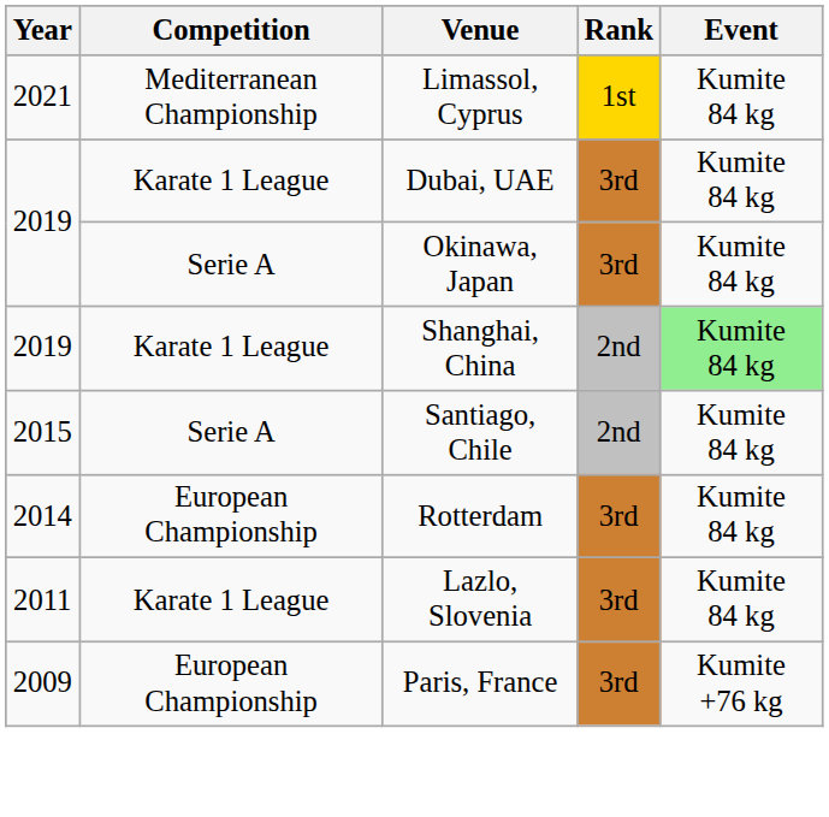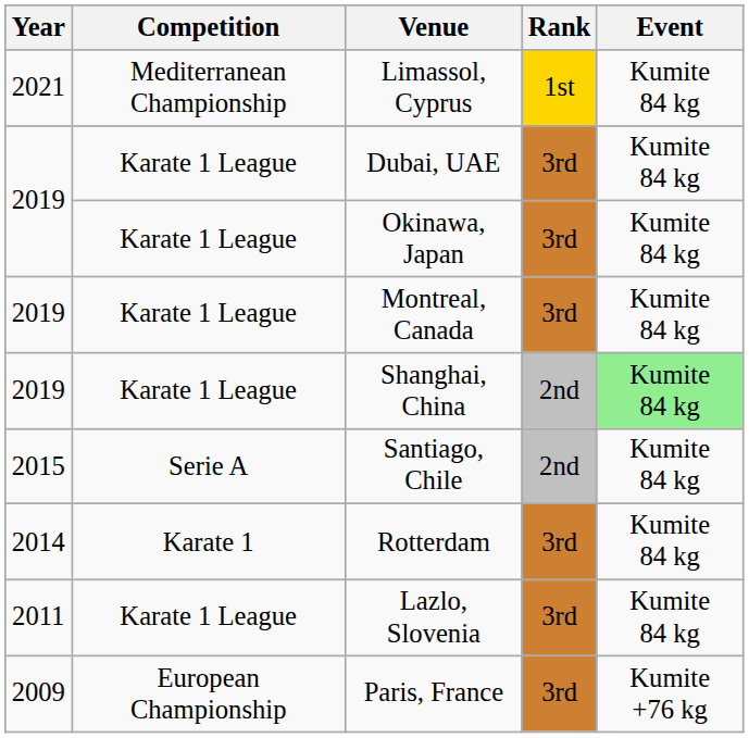 <table class="wikitable sortable" width="45%" style="font-size:90%; text-align:center;">
 <tr>
 <th>Year</th>
 <th>Competition</th>
 <th>Venue</th>
 <th>Rank</th>
 <th>Event</th>
 </tr>
 <tr>
 <td>2021</td>
 <td>Mediterranean Championship</td>
 <td>Limassol, Cyprus</td>
 <td bgcolor="gold">1st</td>
 <td>Kumite 84 kg</td>
 </tr>
 <tr>
 <td rowspan="2">2019</td>
 <td>Karate 1 League</td>
 <td>Dubai, UAE</td>
 <td bgcolor="#CD7F32">3rd</td>
 <td>Kumite 84 kg</td>
 </tr>
 <tr>
-<td>Serie A</td>
+<td>Karate 1 League</td>
 <td>Okinawa, Japan</td>
+<td bgcolor="#CD7F32">3rd</td>
+<td>Kumite 84 kg</td>
+</tr>
+<tr>
+<td>2019</td>
+<td>Karate 1 League</td>
+<td>Montreal, Canada</td>
 <td bgcolor="#CD7F32">3rd</td>
 <td>Kumite 84 kg</td>
 </tr>
 <tr>
 <td>2019</td>
 <td>Karate 1 League</td>
 <td>Shanghai, China</td>
 <td bgcolor="silver">2nd</td>
 <td style="background: lightgreen;">Kumite 84 kg</td>
 </tr>
 <tr>
 <td>2015</td>
 <td>Serie A</td>
 <td>Santiago, Chile</td>
 <td bgcolor="silver">2nd</td>
 <td>Kumite 84 kg</td>
 </tr>
 <tr>
 <td>2014</td>
-<td>European Championship</td>
+<td>Karate 1</td>
 <td>Rotterdam</td>
 <td bgcolor="#CD7F32">3rd</td>
 <td>Kumite 84 kg</td>
 </tr>
 <tr>
 <td>2011</td>
 <td>Karate 1 League</td>
 <td>Lazlo, Slovenia</td>
 <td bgcolor="#CD7F32">3rd</td>
 <td>Kumite 84 kg</td>
 </tr>
 <tr>
 <td>2009</td>
 <td>European Championship</td>
 <td>Paris, France</td>
 <td bgcolor="#CD7F32">3rd</td>
 <td>Kumite +76 kg</td>
 </tr>
 </table>
